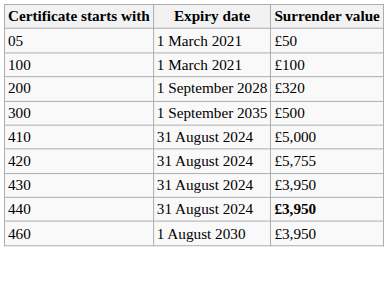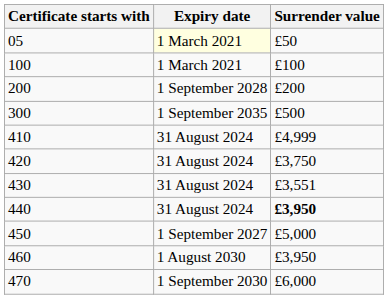 <table class="wikitable">
 <tr>
 <th>Certificate starts with</th>
 <th>Expiry date</th>
 <th>Surrender value</th>
 </tr>
 <tr>
 <td>05</td>
-<td>1 March 2021</td>
+<td style="background: lightyellow;">1 March 2021</td>
 <td>£50</td>
 </tr>
 <tr>
 <td>100</td>
 <td>1 March 2021</td>
 <td>£100</td>
 </tr>
 <tr>
 <td>200</td>
 <td>1 September 2028</td>
-<td>£320</td>
+<td>£200</td>
 </tr>
 <tr>
 <td>300</td>
 <td>1 September 2035</td>
 <td>£500</td>
 </tr>
 <tr>
 <td>410</td>
 <td>31 August 2024</td>
-<td>£5,000</td>
+<td>£4,999</td>
 </tr>
 <tr>
 <td>420</td>
 <td>31 August 2024</td>
-<td>£5,755</td>
+<td>£3,750</td>
 </tr>
 <tr>
 <td>430</td>
 <td>31 August 2024</td>
-<td>£3,950</td>
+<td>£3,551</td>
 </tr>
 <tr>
 <td>440</td>
 <td>31 August 2024</td>
 <td><strong>£3,950</strong></td>
 </tr>
 <tr>
+<td>450</td>
+<td>1 September 2027</td>
+<td>£5,000</td>
+</tr>
+<tr>
 <td>460</td>
 <td>1 August 2030</td>
 <td>£3,950</td>
 </tr>
+<tr>
+<td>470</td>
+<td>1 September 2030</td>
+<td>£6,000</td>
+</tr>
 </table>
